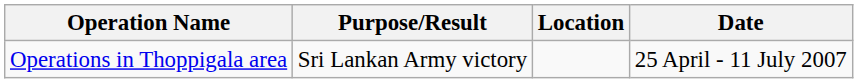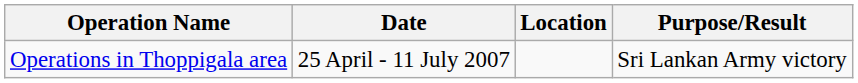 <table class="wikitable sortable">
 <tr>
 <th>Operation Name</th>
+<th>Date</th>
+<th>Location</th>
 <th>Purpose/Result</th>
-<th>Location</th>
-<th>Date</th>
 </tr>
 <tr>
 <td><a href='#'>Operations in Thoppigala area</a></td>
+<td>25 April - 11 July 2007</td>
+<td></td>
 <td>Sri Lankan Army victory</td>
-<td></td>
-<td>25 April - 11 July 2007</td>
 </tr>
 </table>
